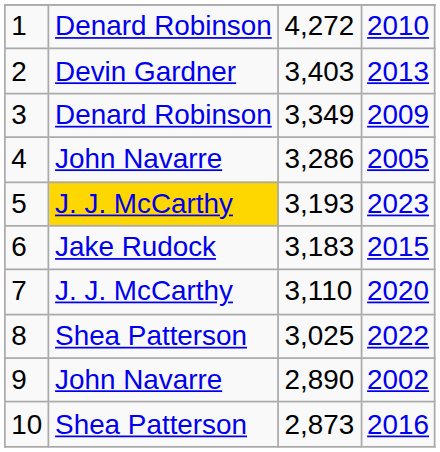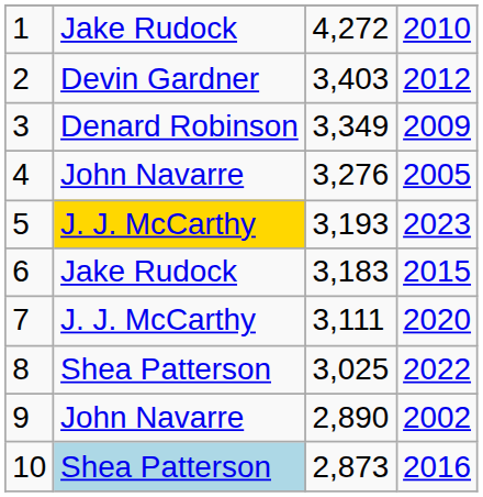 <table class="wikitable">
 <tr>
 </tr>
 <tr>
 <td>1</td>
-<td><a href='#'>Denard Robinson</a></td>
+<td><a href='#'>Jake Rudock</a></td>
 <td><abbr>4,272</abbr></td>
 <td><a href='#'>2010</a></td>
 </tr>
 <tr>
 <td>2</td>
 <td><a href='#'>Devin Gardner</a></td>
 <td><abbr>3,403</abbr></td>
-<td><a href='#'>2013</a></td>
+<td><a href='#'>2012</a></td>
 </tr>
 <tr>
 <td>3</td>
 <td><a href='#'>Denard Robinson</a></td>
 <td><abbr>3,349</abbr></td>
 <td><a href='#'>2009</a></td>
 </tr>
 <tr>
 <td>4</td>
 <td><a href='#'>John Navarre</a></td>
-<td><abbr>3,286</abbr></td>
+<td><abbr>3,276</abbr></td>
 <td><a href='#'>2005</a></td>
 </tr>
 <tr>
 <td>5</td>
 <td style="background: gold;"><a href='#'>J. J. McCarthy</a></td>
 <td><abbr>3,193</abbr></td>
 <td><a href='#'>2023</a></td>
 </tr>
 <tr>
 <td>6</td>
 <td><a href='#'>Jake Rudock</a></td>
 <td><abbr>3,183</abbr></td>
 <td><a href='#'>2015</a></td>
 </tr>
 <tr>
 <td>7</td>
 <td><a href='#'>J. J. McCarthy</a></td>
-<td><abbr>3,110</abbr></td>
+<td><abbr>3,111</abbr></td>
 <td><a href='#'>2020</a></td>
 </tr>
 <tr>
 <td>8</td>
 <td><a href='#'>Shea Patterson</a></td>
 <td><abbr>3,025</abbr></td>
 <td><a href='#'>2022</a></td>
 </tr>
 <tr>
 <td>9</td>
 <td><a href='#'>John Navarre</a></td>
 <td><abbr>2,890</abbr></td>
 <td><a href='#'>2002</a></td>
 </tr>
 <tr>
 <td>10</td>
-<td><a href='#'>Shea Patterson</a></td>
+<td style="background: lightblue;"><a href='#'>Shea Patterson</a></td>
 <td><abbr>2,873</abbr></td>
 <td><a href='#'>2016</a></td>
 </tr>
 </table>
